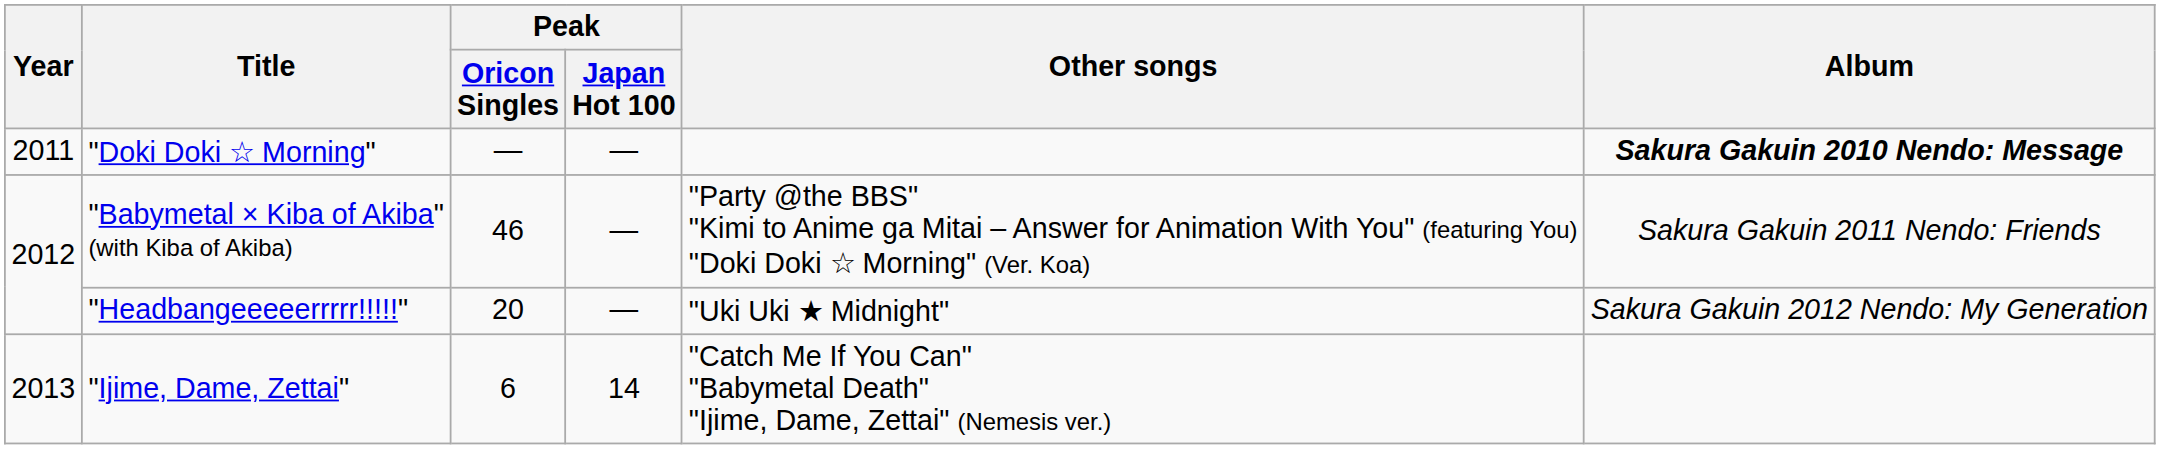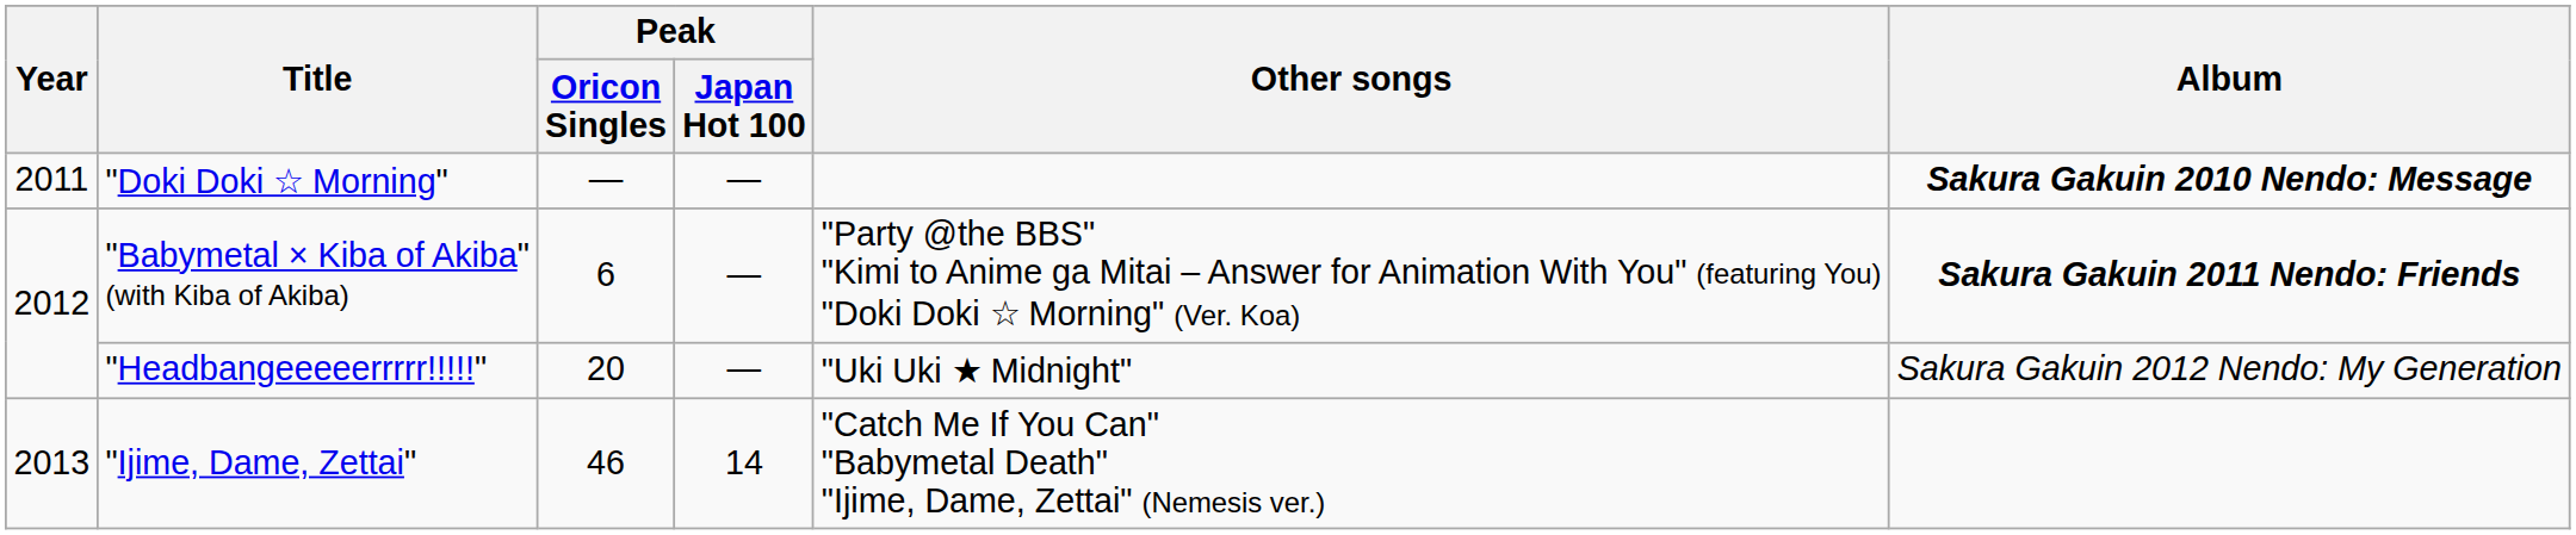 <table class="wikitable" style="text-align:center;">
 <tr>
 <th rowspan="2">Year</th>
 <th rowspan="2">Title</th>
 <th colspan="2">Peak</th>
 <th rowspan="2">Other songs</th>
 <th rowspan="2">Album</th>
 </tr>
 <tr>
 <th><a href='#'>Oricon</a><br>Singles<br></th>
 <th><a href='#'>Japan</a><br>Hot 100<br></th>
 </tr>
 <tr>
 <td>2011</td>
 <td align="left">"<a href='#'>Doki Doki ☆ Morning</a>"</td>
 <td>—</td>
 <td>—</td>
 <td align="left"></td>
 <td><strong><em>Sakura Gakuin 2010 Nendo: Message</em></strong></td>
 </tr>
 <tr>
 <td rowspan="2">2012</td>
 <td align="left">"<a href='#'>Babymetal × Kiba of Akiba</a>"<br><small>(with Kiba of Akiba)</small></td>
-<td>46</td>
+<td>6</td>
 <td>—</td>
 <td align="left">"Party @the BBS"<br>"Kimi to Anime ga Mitai – Answer for Animation With You" <small>(featuring You)</small><br>"Doki Doki ☆ Morning" <small>(Ver. Koa)</small></td>
-<td><em>Sakura Gakuin 2011 Nendo: Friends</em></td>
+<td><strong><em>Sakura Gakuin 2011 Nendo: Friends</em></strong></td>
 </tr>
 <tr>
 <td align="left">"<a href='#'>Headbangeeeeerrrrr!!!!!</a>"</td>
 <td>20</td>
 <td>—</td>
 <td align="left">"Uki Uki ★ Midnight"</td>
 <td><em>Sakura Gakuin 2012 Nendo: My Generation</em></td>
 </tr>
 <tr>
 <td>2013</td>
 <td align="left">"<a href='#'>Ijime, Dame, Zettai</a>"</td>
-<td>6</td>
+<td>46</td>
 <td>14</td>
 <td align="left">"Catch Me If You Can"<br>"Babymetal Death"<br>"Ijime, Dame, Zettai" <small>(Nemesis ver.)</small></td>
 <td></td>
 </tr>
 </table>
